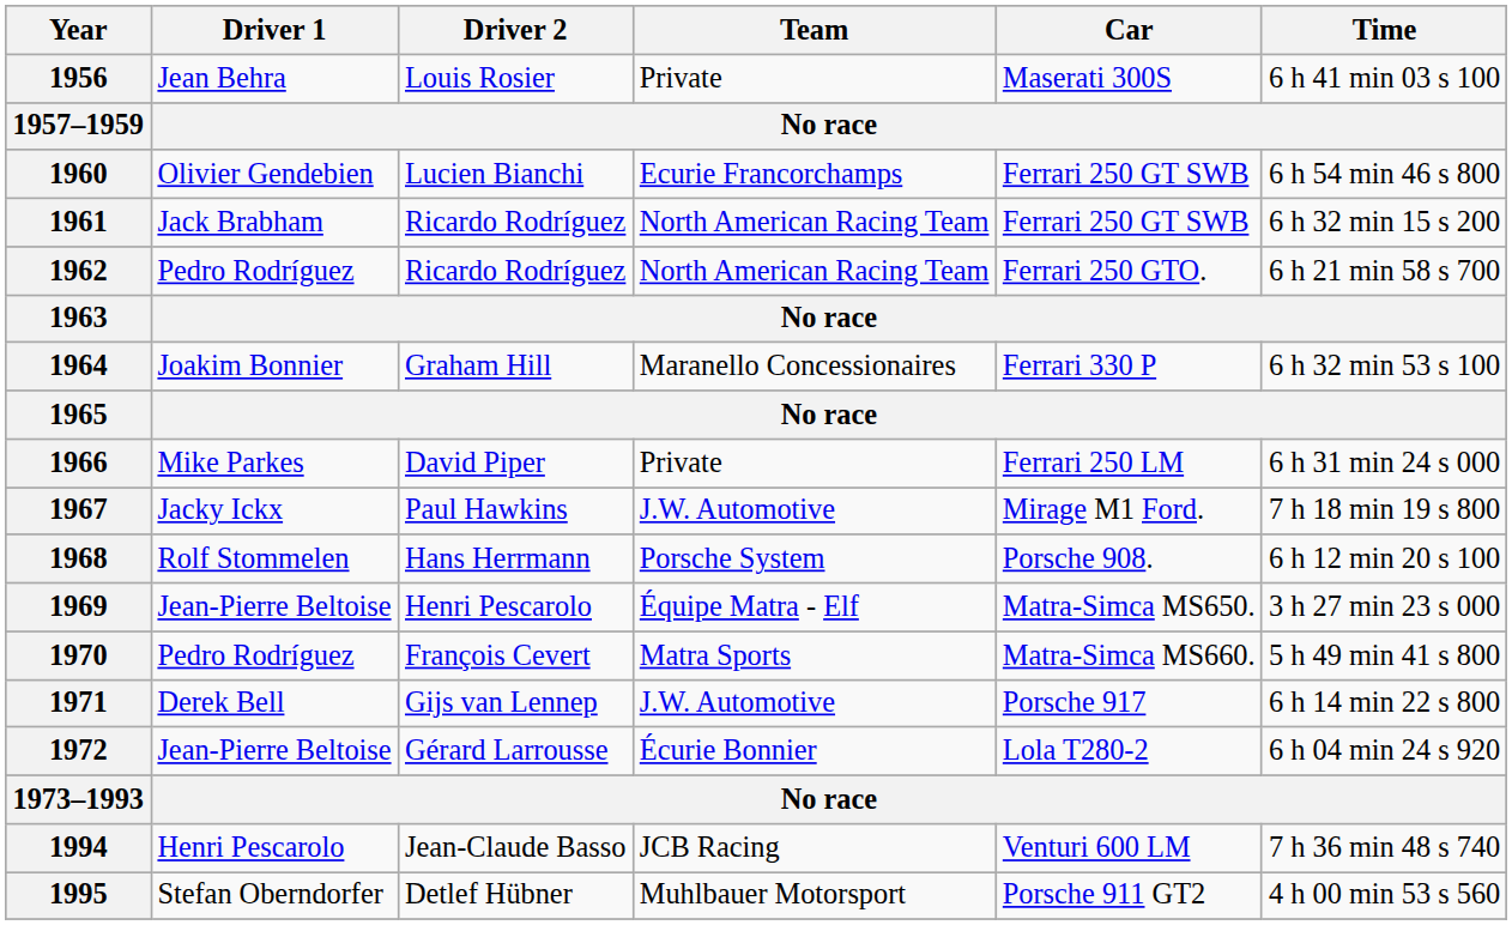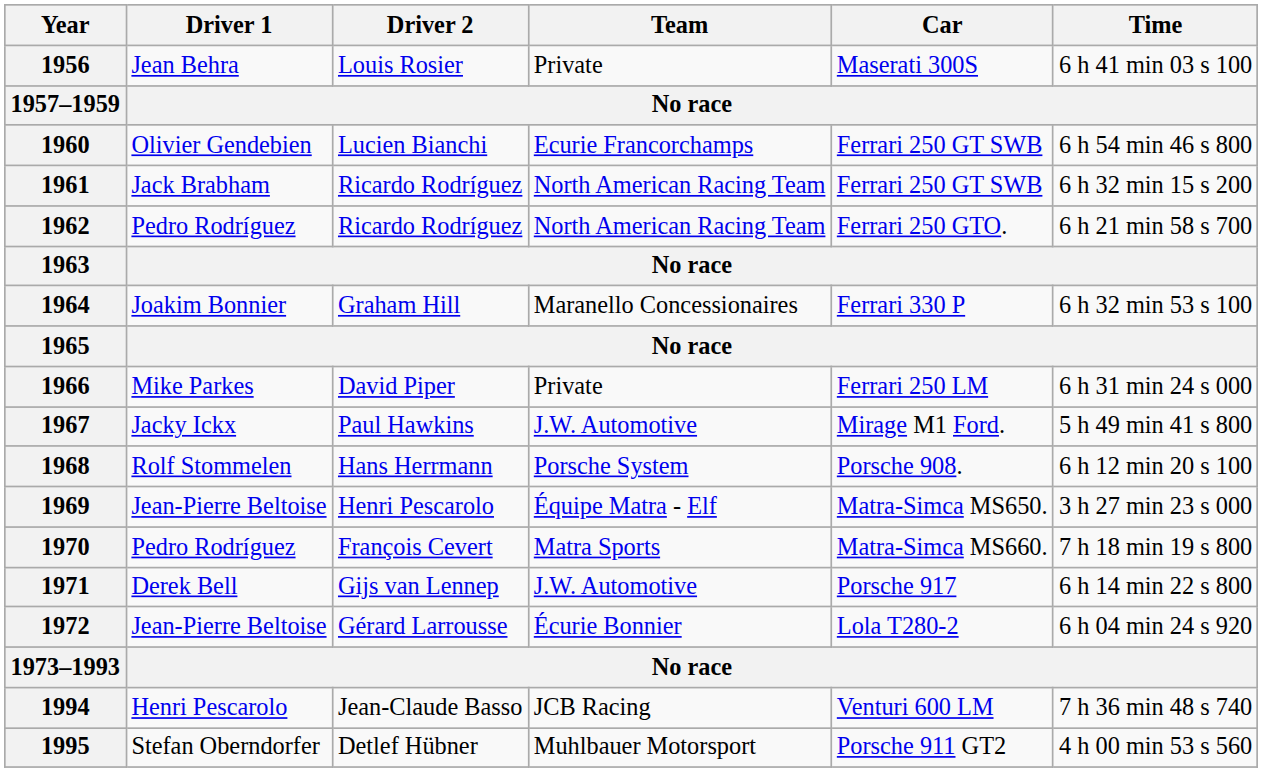 <table class="wikitable centre" style="font-size: 90%;">
 <tr>
 <th>Year</th>
 <th>Driver 1</th>
 <th>Driver 2</th>
 <th>Team</th>
 <th>Car</th>
 <th>Time</th>
 </tr>
 <tr>
 <th>1956</th>
 <td> <a href='#'>Jean Behra</a></td>
 <td> <a href='#'>Louis Rosier</a></td>
 <td>Private</td>
 <td><a href='#'>Maserati 300S</a></td>
 <td>6 h 41 min 03 s 100</td>
 </tr>
 <tr>
 <th>1957–1959</th>
 <th colspan="6">No race</th>
 </tr>
 <tr>
 <th>1960</th>
 <td> <a href='#'>Olivier Gendebien</a></td>
 <td> <a href='#'>Lucien Bianchi</a></td>
 <td><a href='#'>Ecurie Francorchamps</a></td>
 <td><a href='#'>Ferrari 250 GT SWB</a></td>
 <td>6 h 54 min 46 s 800</td>
 </tr>
 <tr>
 <th>1961</th>
 <td> <a href='#'>Jack Brabham</a></td>
 <td> <a href='#'>Ricardo Rodríguez</a></td>
 <td><a href='#'>North American Racing Team</a></td>
 <td><a href='#'>Ferrari 250 GT SWB</a></td>
 <td>6 h 32 min 15 s 200</td>
 </tr>
 <tr>
 <th>1962</th>
 <td> <a href='#'>Pedro Rodríguez</a></td>
 <td> <a href='#'>Ricardo Rodríguez</a></td>
 <td><a href='#'>North American Racing Team</a></td>
 <td><a href='#'>Ferrari 250 GTO</a>.</td>
 <td>6 h 21 min 58 s 700</td>
 </tr>
 <tr>
 <th>1963</th>
 <th colspan="6">No race</th>
 </tr>
 <tr>
 <th>1964</th>
 <td> <a href='#'>Joakim Bonnier</a></td>
 <td> <a href='#'>Graham Hill</a></td>
 <td>Maranello Concessionaires</td>
 <td><a href='#'>Ferrari 330 P</a></td>
 <td>6 h 32 min 53 s 100</td>
 </tr>
 <tr>
 <th>1965</th>
 <th colspan="6">No race</th>
 </tr>
 <tr>
 <th>1966</th>
 <td> <a href='#'>Mike Parkes</a></td>
 <td> <a href='#'>David Piper</a></td>
 <td>Private</td>
 <td><a href='#'>Ferrari 250 LM</a></td>
 <td>6 h 31 min 24 s 000</td>
 </tr>
 <tr>
 <th>1967</th>
 <td> <a href='#'>Jacky Ickx</a></td>
 <td> <a href='#'>Paul Hawkins</a></td>
 <td><a href='#'>J.W. Automotive</a></td>
 <td><a href='#'>Mirage</a> M1 <a href='#'>Ford</a>.</td>
-<td>7 h 18 min 19 s 800</td>
+<td>5 h 49 min 41 s 800</td>
 </tr>
 <tr>
 <th>1968</th>
 <td> <a href='#'>Rolf Stommelen</a></td>
 <td> <a href='#'>Hans Herrmann</a></td>
 <td><a href='#'>Porsche System</a></td>
 <td><a href='#'>Porsche 908</a>.</td>
 <td>6 h 12 min 20 s 100</td>
 </tr>
 <tr>
 <th>1969</th>
 <td> <a href='#'>Jean-Pierre Beltoise</a></td>
 <td> <a href='#'>Henri Pescarolo</a></td>
 <td><a href='#'>Équipe Matra</a> - <a href='#'>Elf</a></td>
 <td><a href='#'>Matra-Simca</a> MS650.</td>
 <td>3 h 27 min 23 s 000</td>
 </tr>
 <tr>
 <th>1970</th>
 <td> <a href='#'>Pedro Rodríguez</a></td>
 <td> <a href='#'>François Cevert</a></td>
 <td><a href='#'>Matra Sports</a></td>
 <td><a href='#'>Matra-Simca</a> MS660.</td>
-<td>5 h 49 min 41 s 800</td>
+<td>7 h 18 min 19 s 800</td>
 </tr>
 <tr>
 <th>1971</th>
 <td> <a href='#'>Derek Bell</a></td>
 <td> <a href='#'>Gijs van Lennep</a></td>
 <td><a href='#'>J.W. Automotive</a></td>
 <td><a href='#'>Porsche 917</a></td>
 <td>6 h 14 min 22 s 800</td>
 </tr>
 <tr>
 <th>1972</th>
 <td> <a href='#'>Jean-Pierre Beltoise</a></td>
 <td> <a href='#'>Gérard Larrousse</a></td>
 <td><a href='#'>Écurie Bonnier</a></td>
 <td><a href='#'>Lola T280-2</a></td>
 <td>6 h 04 min 24 s 920</td>
 </tr>
 <tr>
 <th>1973–1993</th>
 <th colspan="6">No race</th>
 </tr>
 <tr>
 <th>1994</th>
 <td> <a href='#'>Henri Pescarolo</a></td>
 <td> Jean-Claude Basso</td>
 <td>JCB Racing</td>
 <td><a href='#'>Venturi 600 LM</a></td>
 <td>7 h 36 min 48 s 740</td>
 </tr>
 <tr>
 <th>1995</th>
 <td> Stefan Oberndorfer</td>
 <td> Detlef Hübner</td>
 <td>Muhlbauer Motorsport</td>
 <td><a href='#'>Porsche 911</a> GT2</td>
 <td>4 h 00 min 53 s 560</td>
 </tr>
 </table>
